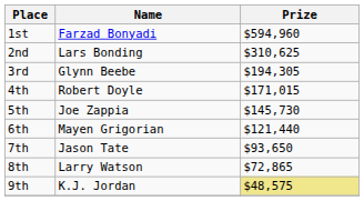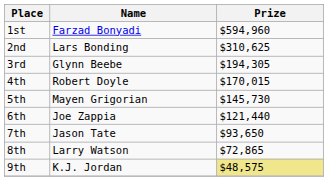 <table class="wikitable">
 <tr>
 <th width="50">Place</th>
 <th width="200">Name</th>
 <th width="125">Prize</th>
 </tr>
 <tr>
 <td>1st</td>
 <td><a href='#'>Farzad Bonyadi</a></td>
 <td>$594,960</td>
 </tr>
 <tr>
 <td>2nd</td>
 <td>Lars Bonding</td>
 <td>$310,625</td>
 </tr>
 <tr>
 <td>3rd</td>
 <td>Glynn Beebe</td>
 <td>$194,305</td>
 </tr>
 <tr>
 <td>4th</td>
 <td>Robert Doyle</td>
-<td>$171,015</td>
+<td>$170,015</td>
 </tr>
 <tr>
 <td>5th</td>
-<td>Joe Zappia</td>
+<td>Mayen Grigorian</td>
 <td>$145,730</td>
 </tr>
 <tr>
 <td>6th</td>
-<td>Mayen Grigorian</td>
+<td>Joe Zappia</td>
 <td>$121,440</td>
 </tr>
 <tr>
 <td>7th</td>
 <td>Jason Tate</td>
 <td>$93,650</td>
 </tr>
 <tr>
 <td>8th</td>
 <td>Larry Watson</td>
 <td>$72,865</td>
 </tr>
 <tr>
 <td>9th</td>
 <td>K.J. Jordan</td>
 <td style="background: khaki;">$48,575</td>
 </tr>
 <tr>
 </tr>
 </table>
